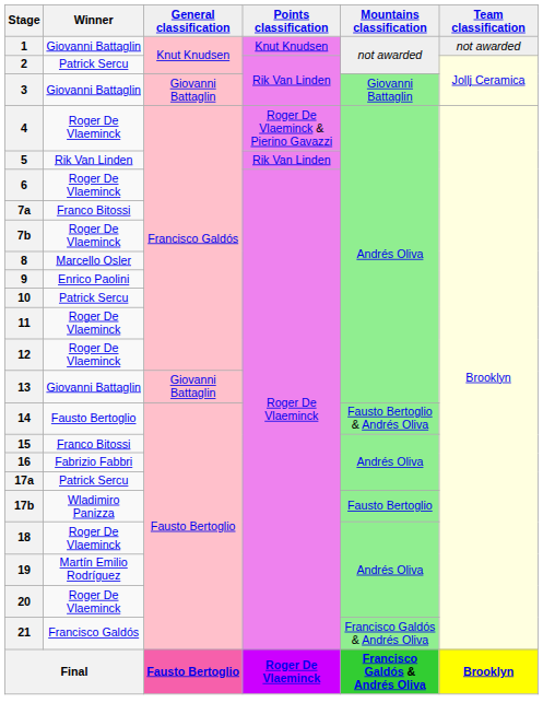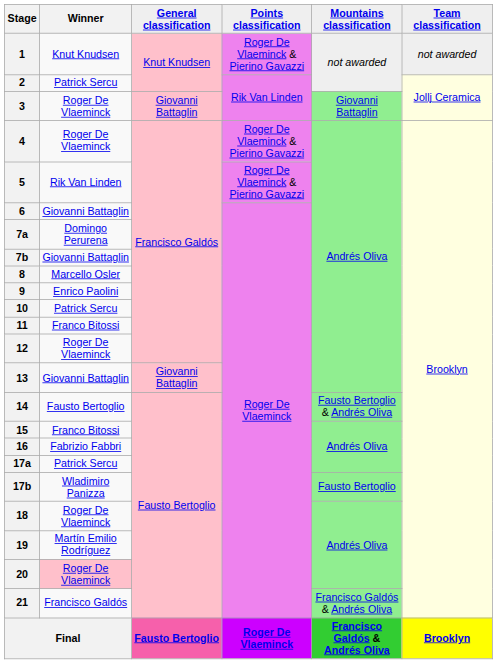 <table class="wikitable" style="text-align: center; font-size:smaller;">
 <tr style="background:#efefef;">
 <th style="width:1%;">Stage</th>
 <th style="width:15%;">Winner</th>
 <th style="background:#efefef; width:14%;"><a href='#'>General classification</a><br></th>
 <th style="background:#efefef; width:14%;"><a href='#'>Points classification</a><br></th>
 <th style="background:#efefef; width:14%;"><a href='#'>Mountains classification</a><br></th>
 <th style="background:#efefef; width:14%;"><a href='#'>Team classification</a></th>
 </tr>
 <tr>
 <th>1</th>
-<td><a href='#'>Giovanni Battaglin</a></td>
+<td><a href='#'>Knut Knudsen</a></td>
 <td style="background:pink;" rowspan="2"><a href='#'>Knut Knudsen</a></td>
-<td style="background:violet;" rowspan="1"><a href='#'>Knut Knudsen</a></td>
+<td style="background:violet;" rowspan="1"><a href='#'>Roger De Vlaeminck</a> & <a href='#'>Pierino Gavazzi</a></td>
 <td style="background:#EFEFEF;" rowspan="2"><em>not awarded</em></td>
 <td style="background:#EFEFEF;" rowspan="1"><em>not awarded</em></td>
 </tr>
 <tr>
 <th>2</th>
 <td><a href='#'>Patrick Sercu</a></td>
 <td style="background:violet;" rowspan="2"><a href='#'>Rik Van Linden</a></td>
 <td style="background:lightyellow;" rowspan="2"><a href='#'>Jollj Ceramica</a></td>
 </tr>
 <tr>
 <th>3</th>
-<td><a href='#'>Giovanni Battaglin</a></td>
+<td><a href='#'>Roger De Vlaeminck</a></td>
 <td style="background:pink;" rowspan="1"><a href='#'>Giovanni Battaglin</a></td>
 <td style="background:lightgreen;" rowspan="1"><a href='#'>Giovanni Battaglin</a></td>
 </tr>
 <tr>
 <th>4</th>
 <td><a href='#'>Roger De Vlaeminck</a></td>
 <td style="background:pink;" rowspan="10"><a href='#'>Francisco Galdós</a></td>
 <td style="background:violet;" rowspan="1"><a href='#'>Roger De Vlaeminck</a> & <a href='#'>Pierino Gavazzi</a></td>
 <td style="background:lightgreen;" rowspan="11"><a href='#'>Andrés Oliva</a></td>
 <td style="background:lightyellow;" rowspan="20"><a href='#'>Brooklyn</a></td>
 </tr>
 <tr>
 <th>5</th>
 <td><a href='#'>Rik Van Linden</a></td>
-<td style="background:violet;" rowspan="1"><a href='#'>Rik Van Linden</a></td>
+<td style="background:violet;" rowspan="1"><a href='#'>Roger De Vlaeminck</a> & <a href='#'>Pierino Gavazzi</a></td>
 </tr>
 <tr>
 <th>6</th>
-<td><a href='#'>Roger De Vlaeminck</a></td>
+<td><a href='#'>Giovanni Battaglin</a></td>
 <td style="background:violet;" rowspan="18"><a href='#'>Roger De Vlaeminck</a></td>
 </tr>
 <tr>
 <th>7a</th>
-<td><a href='#'>Franco Bitossi</a></td>
+<td><a href='#'>Domingo Perurena</a></td>
 </tr>
 <tr>
 <th>7b</th>
-<td><a href='#'>Roger De Vlaeminck</a></td>
+<td><a href='#'>Giovanni Battaglin</a></td>
 </tr>
 <tr>
 <th>8</th>
 <td><a href='#'>Marcello Osler</a></td>
 </tr>
 <tr>
 <th>9</th>
 <td><a href='#'>Enrico Paolini</a></td>
 </tr>
 <tr>
 <th>10</th>
 <td><a href='#'>Patrick Sercu</a></td>
 </tr>
 <tr>
 <th>11</th>
-<td><a href='#'>Roger De Vlaeminck</a></td>
+<td><a href='#'>Franco Bitossi</a></td>
 </tr>
 <tr>
 <th>12</th>
 <td><a href='#'>Roger De Vlaeminck</a></td>
 </tr>
 <tr>
 <th>13</th>
 <td><a href='#'>Giovanni Battaglin</a></td>
 <td style="background:pink;" rowspan="1"><a href='#'>Giovanni Battaglin</a></td>
 </tr>
 <tr>
 <th>14</th>
 <td><a href='#'>Fausto Bertoglio</a></td>
 <td style="background:pink;" rowspan="9"><a href='#'>Fausto Bertoglio</a></td>
 <td style="background:lightgreen;" rowspan="1"><a href='#'>Fausto Bertoglio</a> & <a href='#'>Andrés Oliva</a></td>
 </tr>
 <tr>
 <th>15</th>
 <td><a href='#'>Franco Bitossi</a></td>
 <td style="background:lightgreen;" rowspan="3"><a href='#'>Andrés Oliva</a></td>
 </tr>
 <tr>
 <th>16</th>
 <td><a href='#'>Fabrizio Fabbri</a></td>
 </tr>
 <tr>
 <th>17a</th>
 <td><a href='#'>Patrick Sercu</a></td>
 </tr>
 <tr>
 <th>17b</th>
 <td><a href='#'>Wladimiro Panizza</a></td>
 <td style="background:lightgreen;" rowspan="1"><a href='#'>Fausto Bertoglio</a></td>
 </tr>
 <tr>
 <th>18</th>
 <td><a href='#'>Roger De Vlaeminck</a></td>
 <td style="background:lightgreen;" rowspan="3"><a href='#'>Andrés Oliva</a></td>
 </tr>
 <tr>
 <th>19</th>
 <td><a href='#'>Martín Emilio Rodríguez</a></td>
 </tr>
 <tr>
 <th>20</th>
-<td><a href='#'>Roger De Vlaeminck</a></td>
+<td style="background: pink;"><a href='#'>Roger De Vlaeminck</a></td>
 </tr>
 <tr>
 <th>21</th>
 <td><a href='#'>Francisco Galdós</a></td>
 <td style="background:lightgreen;" rowspan="1"><a href='#'>Francisco Galdós</a> & <a href='#'>Andrés Oliva</a></td>
 </tr>
 <tr>
 <th colspan=2><strong>Final</strong></th>
 <th style="background:#F660AB;"><strong><a href='#'>Fausto Bertoglio</a></strong></th>
 <th style="background:#c0f;"><strong><a href='#'>Roger De Vlaeminck</a></strong></th>
 <th style="background:#32CD32;"><strong><a href='#'>Francisco Galdós</a> & <a href='#'>Andrés Oliva</a></strong></th>
 <th style="background:yellow;"><strong><a href='#'>Brooklyn</a></strong></th>
 </tr>
 </table>
